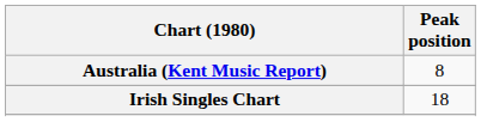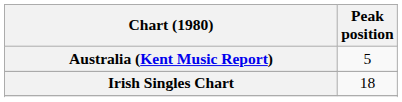 <table class="wikitable plainrowheaders sortable" style="text-align:center">
 <tr>
 <th scope="col" style="width:21em">Chart (1980)</th>
 <th scope="col">Peak<br>position</th>
 </tr>
 <tr>
 <th scope="row">Australia (<a href='#'>Kent Music Report</a>)</th>
-<td>8</td>
+<td>5</td>
 </tr>
 <tr>
 </tr>
 <tr>
 <th scope="row">Irish Singles Chart</th>
 <td>18</td>
 </tr>
 <tr>
 </tr>
 <tr>
 </tr>
 <tr>
 </tr>
 </table>
